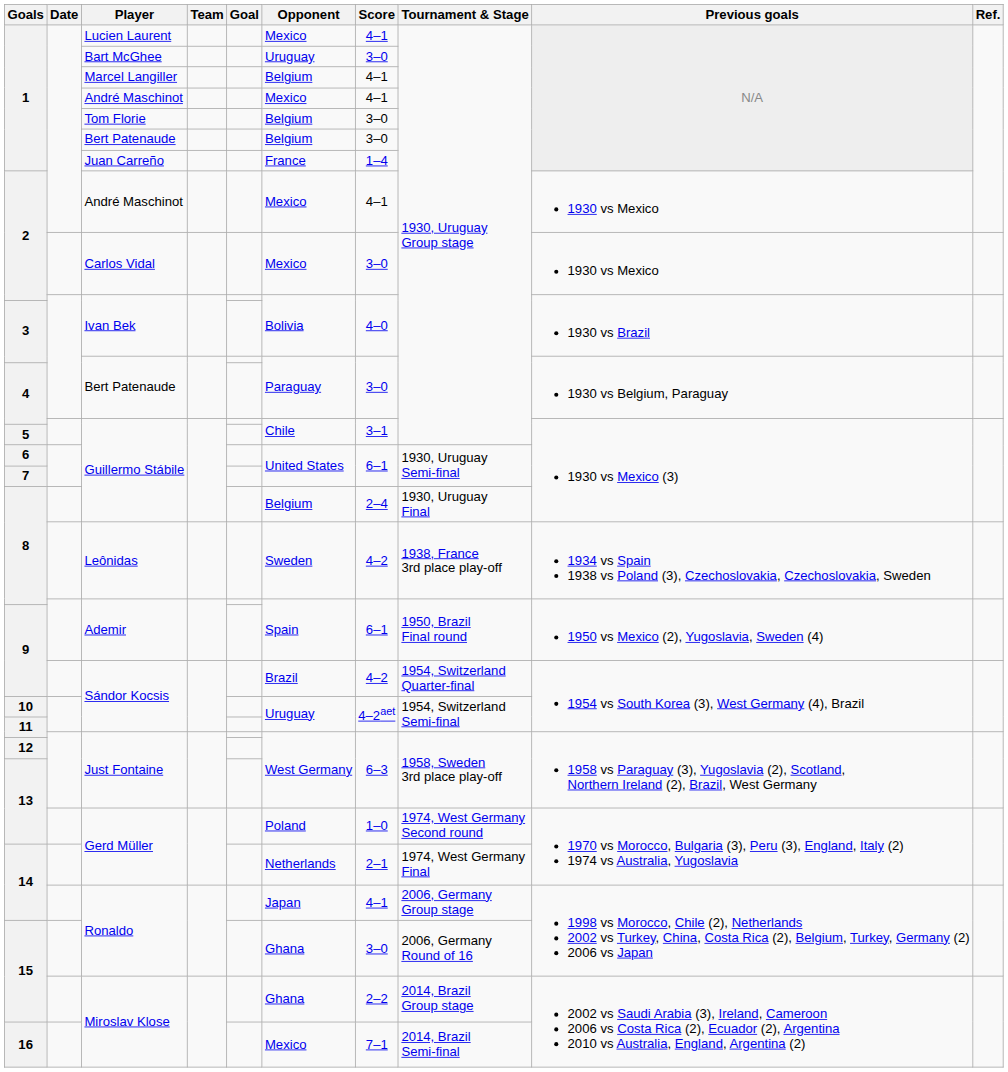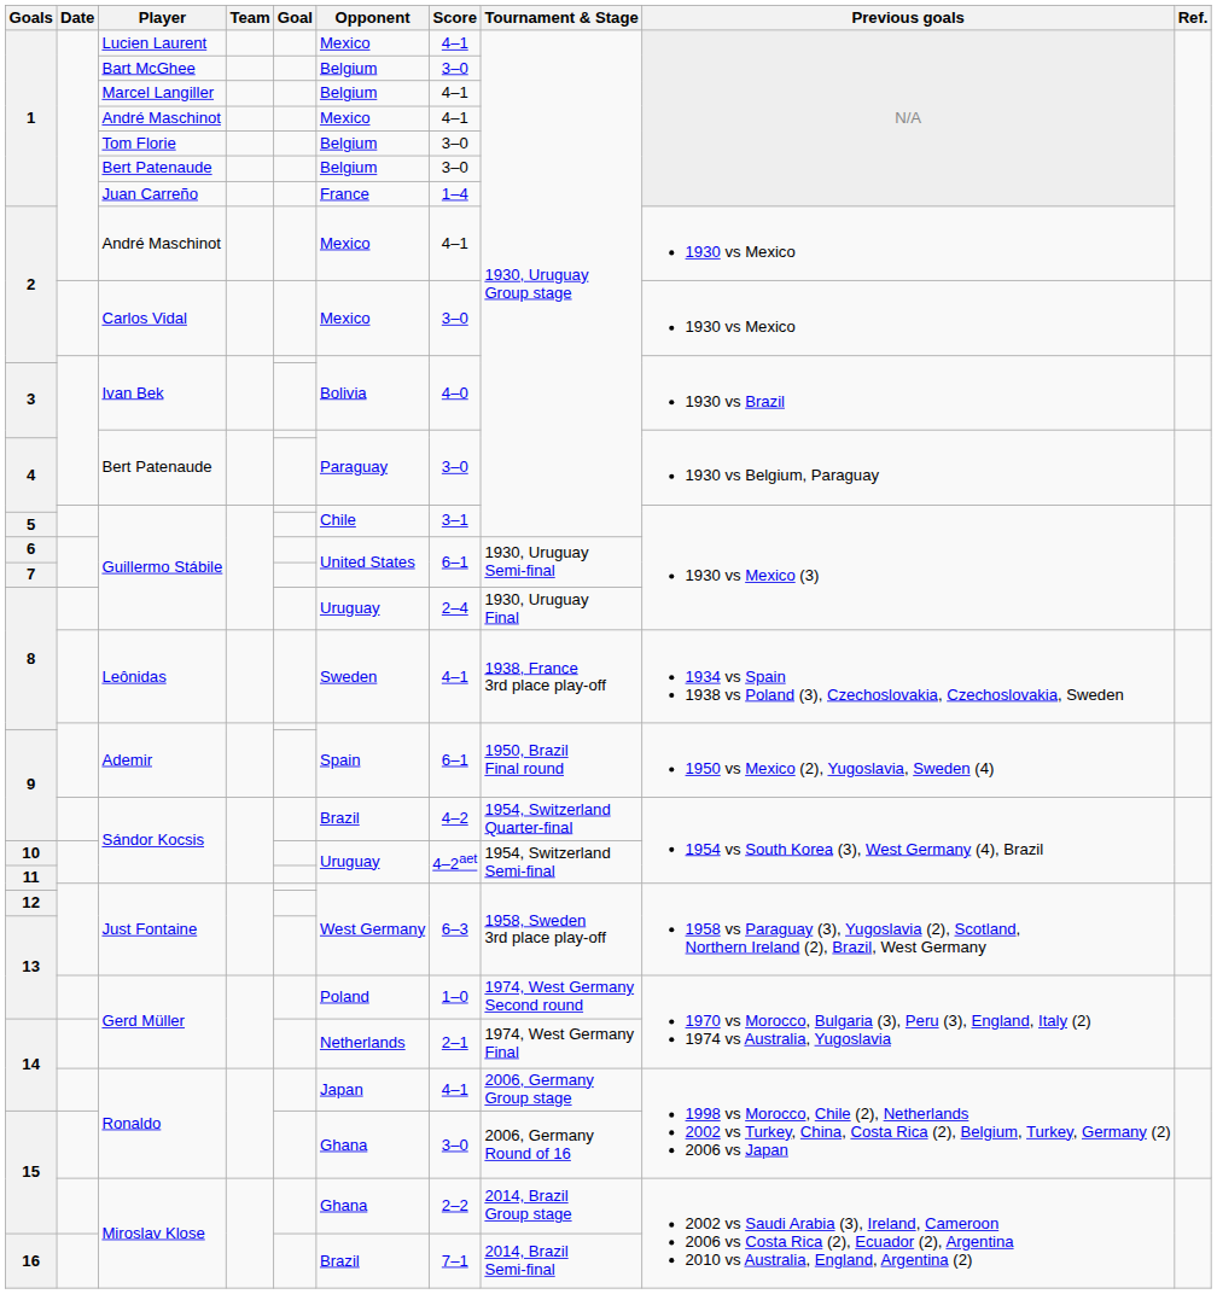 <table class="wikitable" style="text-align:left">
 <tr>
 <th scope="col">Goals</th>
 <th scope="col">Date</th>
 <th scope="col">Player</th>
 <th scope="col">Team</th>
 <th scope="col">Goal</th>
 <th scope="col">Opponent</th>
 <th scope="col">Score</th>
 <th scope="col">Tournament & Stage</th>
 <th scope="col">Previous goals</th>
 <th scope="col">Ref.</th>
 </tr>
 <tr>
 <th scope="row" rowspan=7>1</th>
 <td rowspan=8></td>
 <td><a href='#'>Lucien Laurent</a></td>
 <td></td>
 <td></td>
 <td><a href='#'>Mexico</a></td>
 <td align=center><a href='#'>4–1</a></td>
 <td rowspan=15><a href='#'>1930, Uruguay</a> <br> <a href='#'>Group stage</a></td>
 <td rowspan="7" style="background:#eee; color:#888888; text-align:center;">N/A</td>
 <td align=center rowspan=8></td>
 </tr>
 <tr>
 <td><a href='#'>Bart McGhee</a></td>
 <td></td>
 <td></td>
-<td><a href='#'>Uruguay</a></td>
+<td><a href='#'>Belgium</a></td>
 <td align=center><a href='#'>3–0</a></td>
 </tr>
 <tr>
 <td><a href='#'>Marcel Langiller</a></td>
 <td></td>
 <td></td>
 <td><a href='#'>Belgium</a></td>
 <td align=center>4–1</td>
 </tr>
 <tr>
 <td><a href='#'>André Maschinot</a></td>
 <td></td>
 <td></td>
 <td><a href='#'>Mexico</a></td>
 <td align=center>4–1</td>
 </tr>
 <tr>
 <td><a href='#'>Tom Florie</a></td>
 <td></td>
 <td></td>
 <td><a href='#'>Belgium</a></td>
 <td align=center>3–0</td>
 </tr>
 <tr>
 <td><a href='#'>Bert Patenaude</a></td>
 <td></td>
 <td></td>
 <td><a href='#'>Belgium</a></td>
 <td align=center>3–0</td>
 </tr>
 <tr>
 <td><a href='#'>Juan Carreño</a></td>
 <td></td>
 <td></td>
 <td><a href='#'>France</a></td>
 <td align=center><a href='#'>1–4</a></td>
 </tr>
 <tr>
 <th scope="row" rowspan=3>2</th>
 <td>André Maschinot</td>
 <td></td>
 <td></td>
 <td><a href='#'>Mexico</a></td>
 <td align=center>4–1</td>
 <td><br><ul><li><a href='#'>1930</a> vs Mexico</li></ul></td>
 </tr>
 <tr>
 <td></td>
 <td><a href='#'>Carlos Vidal</a></td>
 <td></td>
 <td></td>
 <td><a href='#'>Mexico</a></td>
 <td align=center><a href='#'>3–0</a></td>
 <td><br><ul><li>1930 vs Mexico</li></ul></td>
 <td align=center></td>
 </tr>
 <tr>
 <td rowspan=4></td>
 <td rowspan=2><a href='#'>Ivan Bek</a></td>
 <td rowspan=2></td>
 <td></td>
 <td rowspan=2><a href='#'>Bolivia</a></td>
 <td align=center rowspan=2><a href='#'>4–0</a></td>
 <td rowspan=2><br><ul><li>1930 vs <a href='#'>Brazil</a></li></ul></td>
 <td align=center rowspan=2></td>
 </tr>
 <tr>
 <th scope="row" rowspan=2>3</th>
 <td></td>
 </tr>
 <tr>
 <td rowspan=2>Bert Patenaude</td>
 <td rowspan=2></td>
 <td></td>
 <td rowspan=2><a href='#'>Paraguay</a></td>
 <td align=center rowspan=2><a href='#'>3–0</a></td>
 <td rowspan=2><br><ul><li>1930 vs Belgium, Paraguay</li></ul></td>
 <td align=center rowspan=2></td>
 </tr>
 <tr>
 <th scope="row" rowspan=2>4</th>
 <td></td>
 </tr>
 <tr>
 <td rowspan=2></td>
 <td rowspan=5><a href='#'>Guillermo Stábile</a></td>
 <td rowspan=5></td>
 <td></td>
 <td rowspan=2><a href='#'>Chile</a></td>
 <td align=center rowspan=2><a href='#'>3–1</a></td>
 <td rowspan=5><br><ul><li>1930 vs <a href='#'>Mexico</a> (3)</li></ul></td>
 <td align=center rowspan=5></td>
 </tr>
 <tr>
 <th scope="row">5</th>
 <td></td>
 </tr>
 <tr>
 <th scope="row">6</th>
 <td rowspan=2></td>
 <td></td>
 <td rowspan=2><a href='#'>United States</a></td>
 <td align=center rowspan=2><a href='#'>6–1</a></td>
 <td rowspan=2>1930, Uruguay <br> <a href='#'>Semi-final</a></td>
 </tr>
 <tr>
 <th scope="row">7</th>
 <td></td>
 </tr>
 <tr>
 <th scope="row" rowspan=3>8</th>
 <td></td>
 <td></td>
-<td><a href='#'>Belgium</a></td>
+<td><a href='#'>Uruguay</a></td>
 <td align=center><a href='#'>2–4</a></td>
 <td>1930, Uruguay <br> <a href='#'>Final</a></td>
 </tr>
 <tr>
 <td></td>
 <td><a href='#'>Leônidas</a></td>
 <td></td>
 <td></td>
 <td><a href='#'>Sweden</a></td>
-<td align=center><a href='#'>4–2</a></td>
+<td align=center><a href='#'>4–1</a></td>
 <td><a href='#'>1938, France</a> <br> 3rd place play-off</td>
 <td><br><ul><li><a href='#'>1934</a> vs <a href='#'>Spain</a></li><li>1938 vs <a href='#'>Poland</a> (3), <a href='#'>Czechoslovakia</a>, <a href='#'>Czechoslovakia</a>, Sweden</li></ul></td>
 <td align=center></td>
 </tr>
 <tr>
 <td rowspan=2></td>
 <td rowspan=2><a href='#'>Ademir</a></td>
 <td rowspan=2></td>
 <td></td>
 <td rowspan=2><a href='#'>Spain</a></td>
 <td align=center rowspan=2><a href='#'>6–1</a></td>
 <td rowspan=2><a href='#'>1950, Brazil</a> <br> <a href='#'>Final round</a></td>
 <td rowspan=2><br><ul><li><a href='#'>1950</a> vs <a href='#'>Mexico</a> (2), <a href='#'>Yugoslavia</a>, <a href='#'>Sweden</a> (4)</li></ul></td>
 <td align=center rowspan=2></td>
 </tr>
 <tr>
 <th scope="row" rowspan=2>9</th>
 <td></td>
 </tr>
 <tr>
 <td></td>
 <td rowspan=3><a href='#'>Sándor Kocsis</a></td>
 <td rowspan=3></td>
 <td></td>
 <td><a href='#'>Brazil</a></td>
 <td align=center><a href='#'>4–2</a></td>
 <td><a href='#'>1954, Switzerland</a> <br> <a href='#'>Quarter-final</a></td>
 <td rowspan=3><br><ul><li><a href='#'>1954</a> vs <a href='#'>South Korea</a> (3), <a href='#'>West Germany</a> (4), Brazil</li></ul></td>
 <td align=center rowspan=3></td>
 </tr>
 <tr>
 <th scope="row">10</th>
 <td rowspan=2></td>
 <td></td>
 <td rowspan=2><a href='#'>Uruguay</a></td>
 <td align=center rowspan=2><a href='#'>4–2<sup>aet</sup></a></td>
 <td rowspan=2>1954, Switzerland <br> <a href='#'>Semi-final</a></td>
 </tr>
 <tr>
 <th scope="row" rowspan=2>11</th>
 <td></td>
 </tr>
 <tr>
 <td rowspan=3></td>
 <td rowspan=3><a href='#'>Just Fontaine</a></td>
 <td rowspan=3></td>
 <td></td>
 <td rowspan=3><a href='#'>West Germany</a></td>
 <td align=center rowspan=3><a href='#'>6–3</a></td>
 <td rowspan=3><a href='#'>1958, Sweden</a> <br> 3rd place play-off</td>
 <td rowspan=3><br><ul><li><a href='#'>1958</a> vs <a href='#'>Paraguay</a> (3), <a href='#'>Yugoslavia</a> (2), <a href='#'>Scotland</a>,<br><a href='#'>Northern Ireland</a> (2), <a href='#'>Brazil</a>, West Germany</li></ul></td>
 <td align=center rowspan=3></td>
 </tr>
 <tr>
 <th scope="row">12</th>
 <td></td>
 </tr>
 <tr>
 <th scope="row" rowspan=2>13</th>
 <td></td>
 </tr>
 <tr>
 <td></td>
 <td rowspan=2><a href='#'>Gerd Müller</a></td>
 <td rowspan=2></td>
 <td></td>
 <td><a href='#'>Poland</a></td>
 <td align=center><a href='#'>1–0</a></td>
 <td><a href='#'>1974, West Germany</a> <br> <a href='#'>Second round</a></td>
 <td rowspan=2><br><ul><li><a href='#'>1970</a> vs <a href='#'>Morocco</a>, <a href='#'>Bulgaria</a> (3), <a href='#'>Peru</a> (3), <a href='#'>England</a>, <a href='#'>Italy</a> (2)</li><li>1974 vs <a href='#'>Australia</a>, <a href='#'>Yugoslavia</a></li></ul></td>
 <td align=center rowspan=2></td>
 </tr>
 <tr>
 <th scope="row" rowspan=2>14</th>
 <td></td>
 <td></td>
 <td><a href='#'>Netherlands</a></td>
 <td align=center><a href='#'>2–1</a></td>
 <td>1974, West Germany <br> <a href='#'>Final</a></td>
 </tr>
 <tr>
 <td></td>
 <td rowspan=2><a href='#'>Ronaldo</a></td>
 <td rowspan=2></td>
 <td></td>
 <td><a href='#'>Japan</a></td>
 <td align=center><a href='#'>4–1</a></td>
 <td><a href='#'>2006, Germany</a> <br> <a href='#'>Group stage</a></td>
 <td rowspan=2><br><ul><li><a href='#'>1998</a> vs <a href='#'>Morocco</a>, <a href='#'>Chile</a> (2), <a href='#'>Netherlands</a></li><li><a href='#'>2002</a> vs <a href='#'>Turkey</a>, <a href='#'>China</a>, <a href='#'>Costa Rica</a> (2), <a href='#'>Belgium</a>, <a href='#'>Turkey</a>, <a href='#'>Germany</a> (2)</li><li>2006 vs <a href='#'>Japan</a></li></ul></td>
 <td align=center rowspan=2></td>
 </tr>
 <tr>
 <th scope="row" rowspan=2>15</th>
 <td></td>
 <td></td>
 <td><a href='#'>Ghana</a></td>
 <td align=center><a href='#'>3–0</a></td>
 <td>2006, Germany <br> <a href='#'>Round of 16</a></td>
 </tr>
 <tr>
 <td></td>
 <td rowspan=2><a href='#'>Miroslav Klose</a></td>
 <td rowspan=2></td>
 <td></td>
 <td><a href='#'>Ghana</a></td>
 <td align=center><a href='#'>2–2</a></td>
 <td><a href='#'>2014, Brazil</a> <br> <a href='#'>Group stage</a></td>
 <td rowspan=2><br><ul><li>2002 vs <a href='#'>Saudi Arabia</a> (3), <a href='#'>Ireland</a>, <a href='#'>Cameroon</a></li><li>2006 vs <a href='#'>Costa Rica</a> (2), <a href='#'>Ecuador</a> (2), <a href='#'>Argentina</a></li><li>2010 vs <a href='#'>Australia</a>, <a href='#'>England</a>, <a href='#'>Argentina</a> (2)</li></ul></td>
 <td align=center rowspan=2></td>
 </tr>
 <tr>
 <th scope="row">16</th>
 <td></td>
 <td></td>
-<td><a href='#'>Mexico</a></td>
+<td><a href='#'>Brazil</a></td>
 <td align=center><a href='#'>7–1</a></td>
 <td><a href='#'>2014, Brazil</a> <br> <a href='#'>Semi-final</a></td>
 </tr>
 </table>
